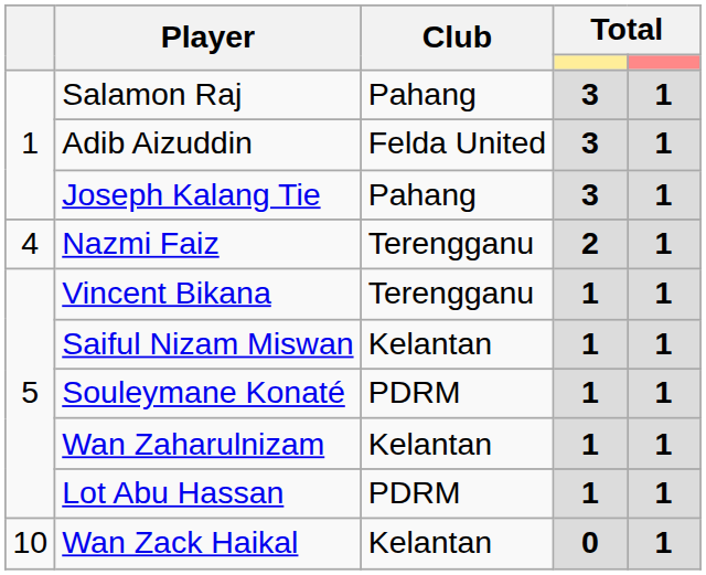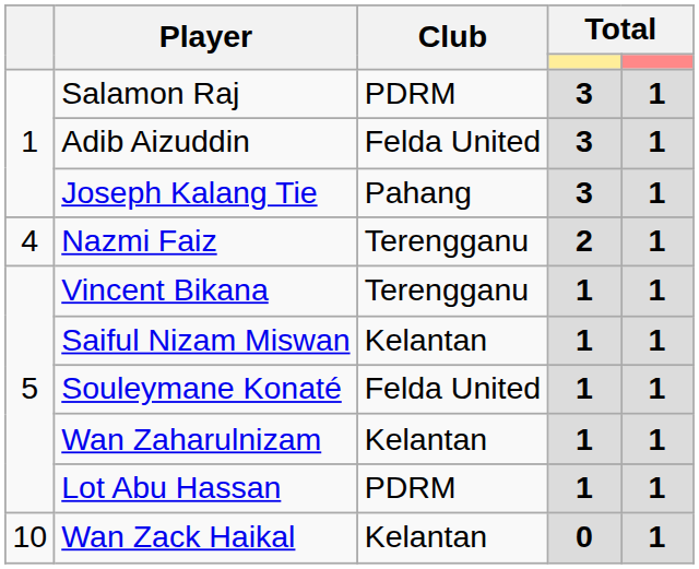 <table class="wikitable" style="text-align:center;">
 <tr style="text-align:center;">
 <th style="width:10px;" rowspan="2"></th>
 <th rowspan="2">Player</th>
 <th rowspan="2">Club</th>
 <th colspan="3">Total</th>
 </tr>
 <tr>
 <th style="width:30px; background:#fe9;"></th>
 <th style="width:30px; background:#ff8888;"></th>
 </tr>
 <tr>
 <td rowspan="3">1</td>
 <td align=left> Salamon Raj</td>
-<td align=left>Pahang</td>
+<td align=left>PDRM</td>
 <td style="background:#DCDCDC"><strong>3</strong> </td>
 <td style="background:#DCDCDC"><strong>1</strong> </td>
 </tr>
 <tr>
 <td align=left> Adib Aizuddin</td>
 <td align=left>Felda United</td>
 <td style="background:#DCDCDC"><strong>3</strong> </td>
 <td style="background:#DCDCDC"><strong>1</strong> </td>
 </tr>
 <tr>
 <td align=left> <a href='#'>Joseph Kalang Tie</a></td>
 <td align=left>Pahang</td>
 <td style="background:#DCDCDC"><strong>3</strong> </td>
 <td style="background:#DCDCDC"><strong>1</strong> </td>
 </tr>
 <tr>
 <td>4</td>
 <td align=left> <a href='#'>Nazmi Faiz</a></td>
 <td align=left>Terengganu</td>
 <td style="background:#DCDCDC"><strong>2</strong> </td>
 <td style="background:#DCDCDC"><strong>1</strong> </td>
 </tr>
 <tr>
 <td rowspan="5">5</td>
 <td align=left> <a href='#'>Vincent Bikana</a></td>
 <td align=left>Terengganu</td>
 <td style="background:#DCDCDC"><strong>1</strong> </td>
 <td style="background:#DCDCDC"><strong>1</strong> </td>
 </tr>
 <tr>
 <td align=left> <a href='#'>Saiful Nizam Miswan</a></td>
 <td align=left>Kelantan</td>
 <td style="background:#DCDCDC"><strong>1</strong> </td>
 <td style="background:#DCDCDC"><strong>1</strong> </td>
 </tr>
 <tr>
 <td align=left> <a href='#'>Souleymane Konaté</a></td>
-<td align=left>PDRM</td>
+<td align=left>Felda United</td>
 <td style="background:#DCDCDC"><strong>1</strong> </td>
 <td style="background:#DCDCDC"><strong>1</strong> </td>
 </tr>
 <tr>
 <td align=left> <a href='#'>Wan Zaharulnizam</a></td>
 <td align=left>Kelantan</td>
 <td style="background:#DCDCDC"><strong>1</strong> </td>
 <td style="background:#DCDCDC"><strong>1</strong> </td>
 </tr>
 <tr>
 <td align=left> <a href='#'>Lot Abu Hassan</a></td>
 <td align=left>PDRM</td>
 <td style="background:#DCDCDC"><strong>1</strong> </td>
 <td style="background:#DCDCDC"><strong>1</strong> </td>
 </tr>
 <tr>
 <td>10</td>
 <td align=left> <a href='#'>Wan Zack Haikal</a></td>
 <td align=left>Kelantan</td>
 <td style="background:#DCDCDC"><strong>0</strong> </td>
 <td style="background:#DCDCDC"><strong>1</strong> </td>
 </tr>
 </table>
